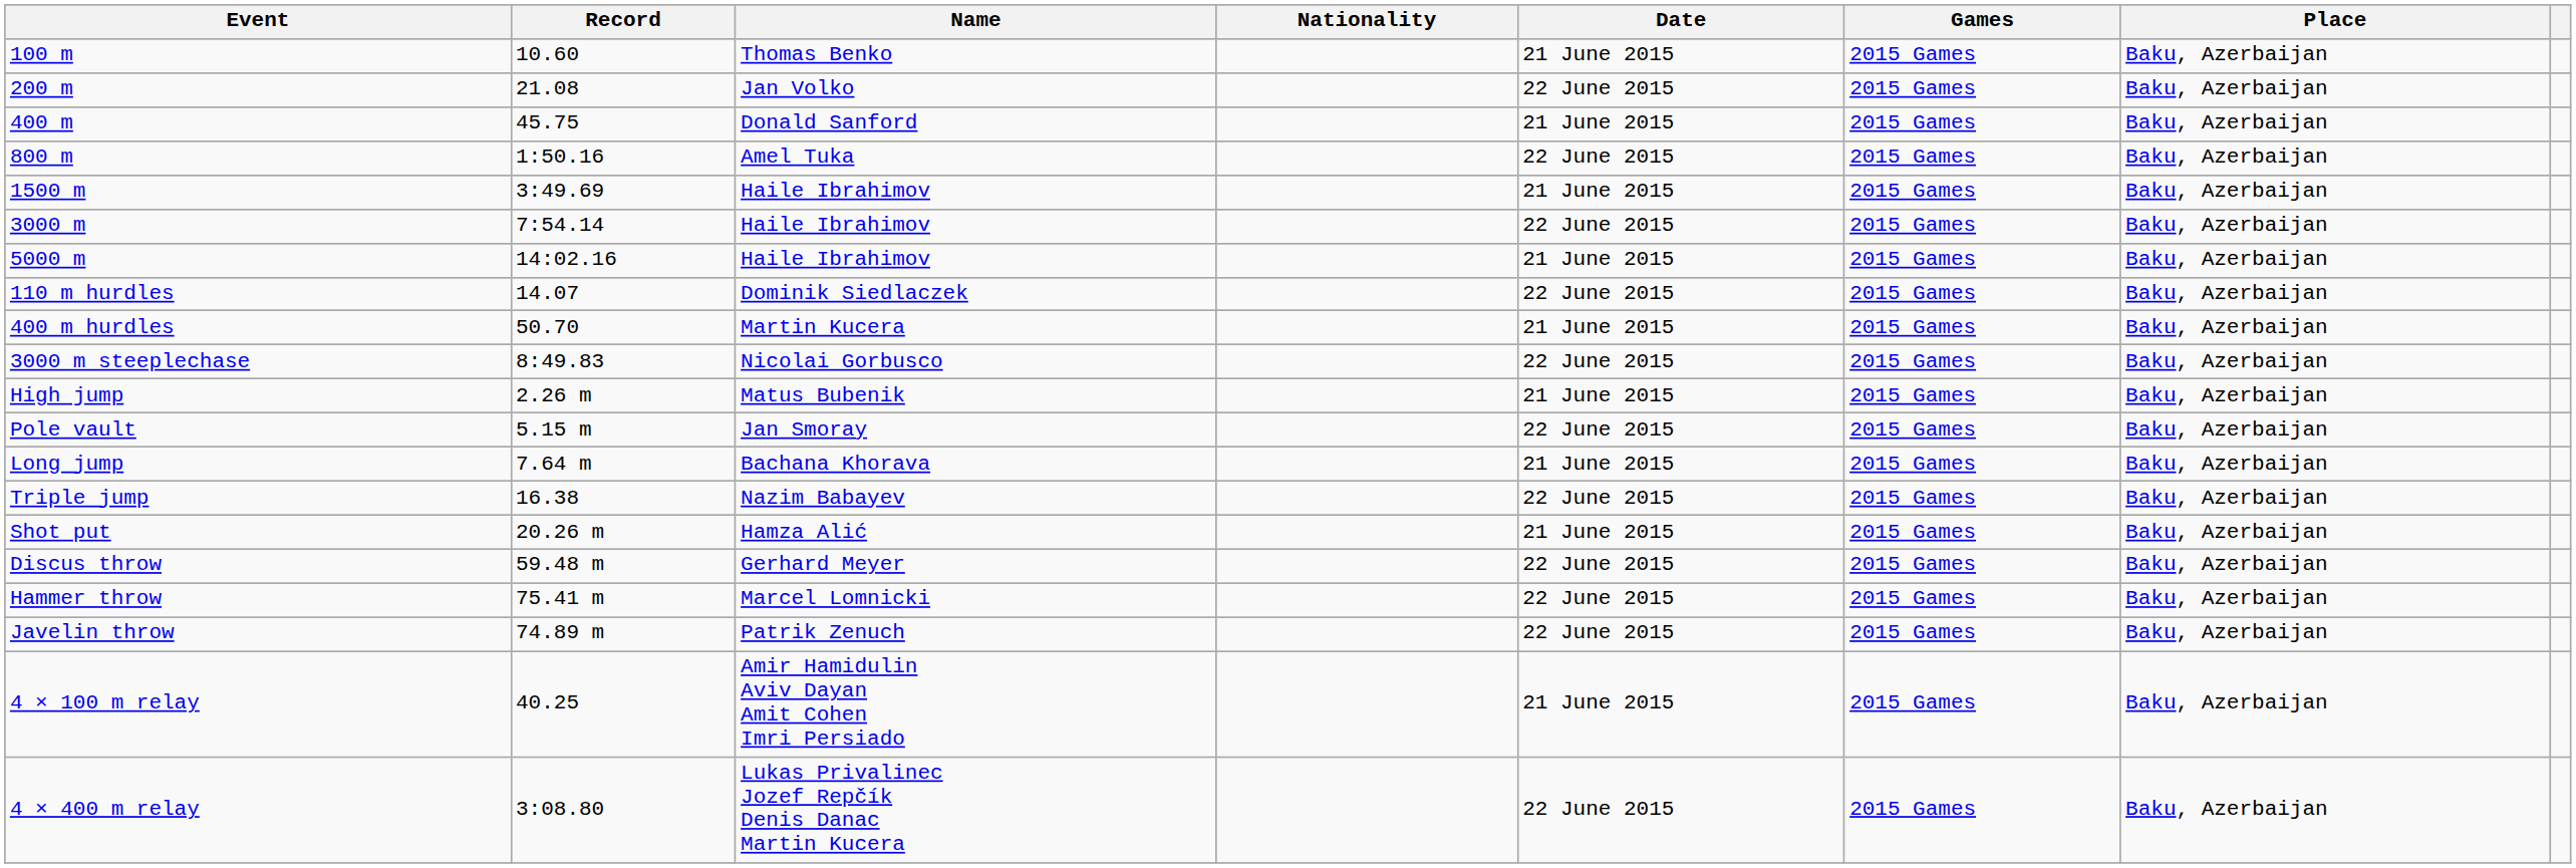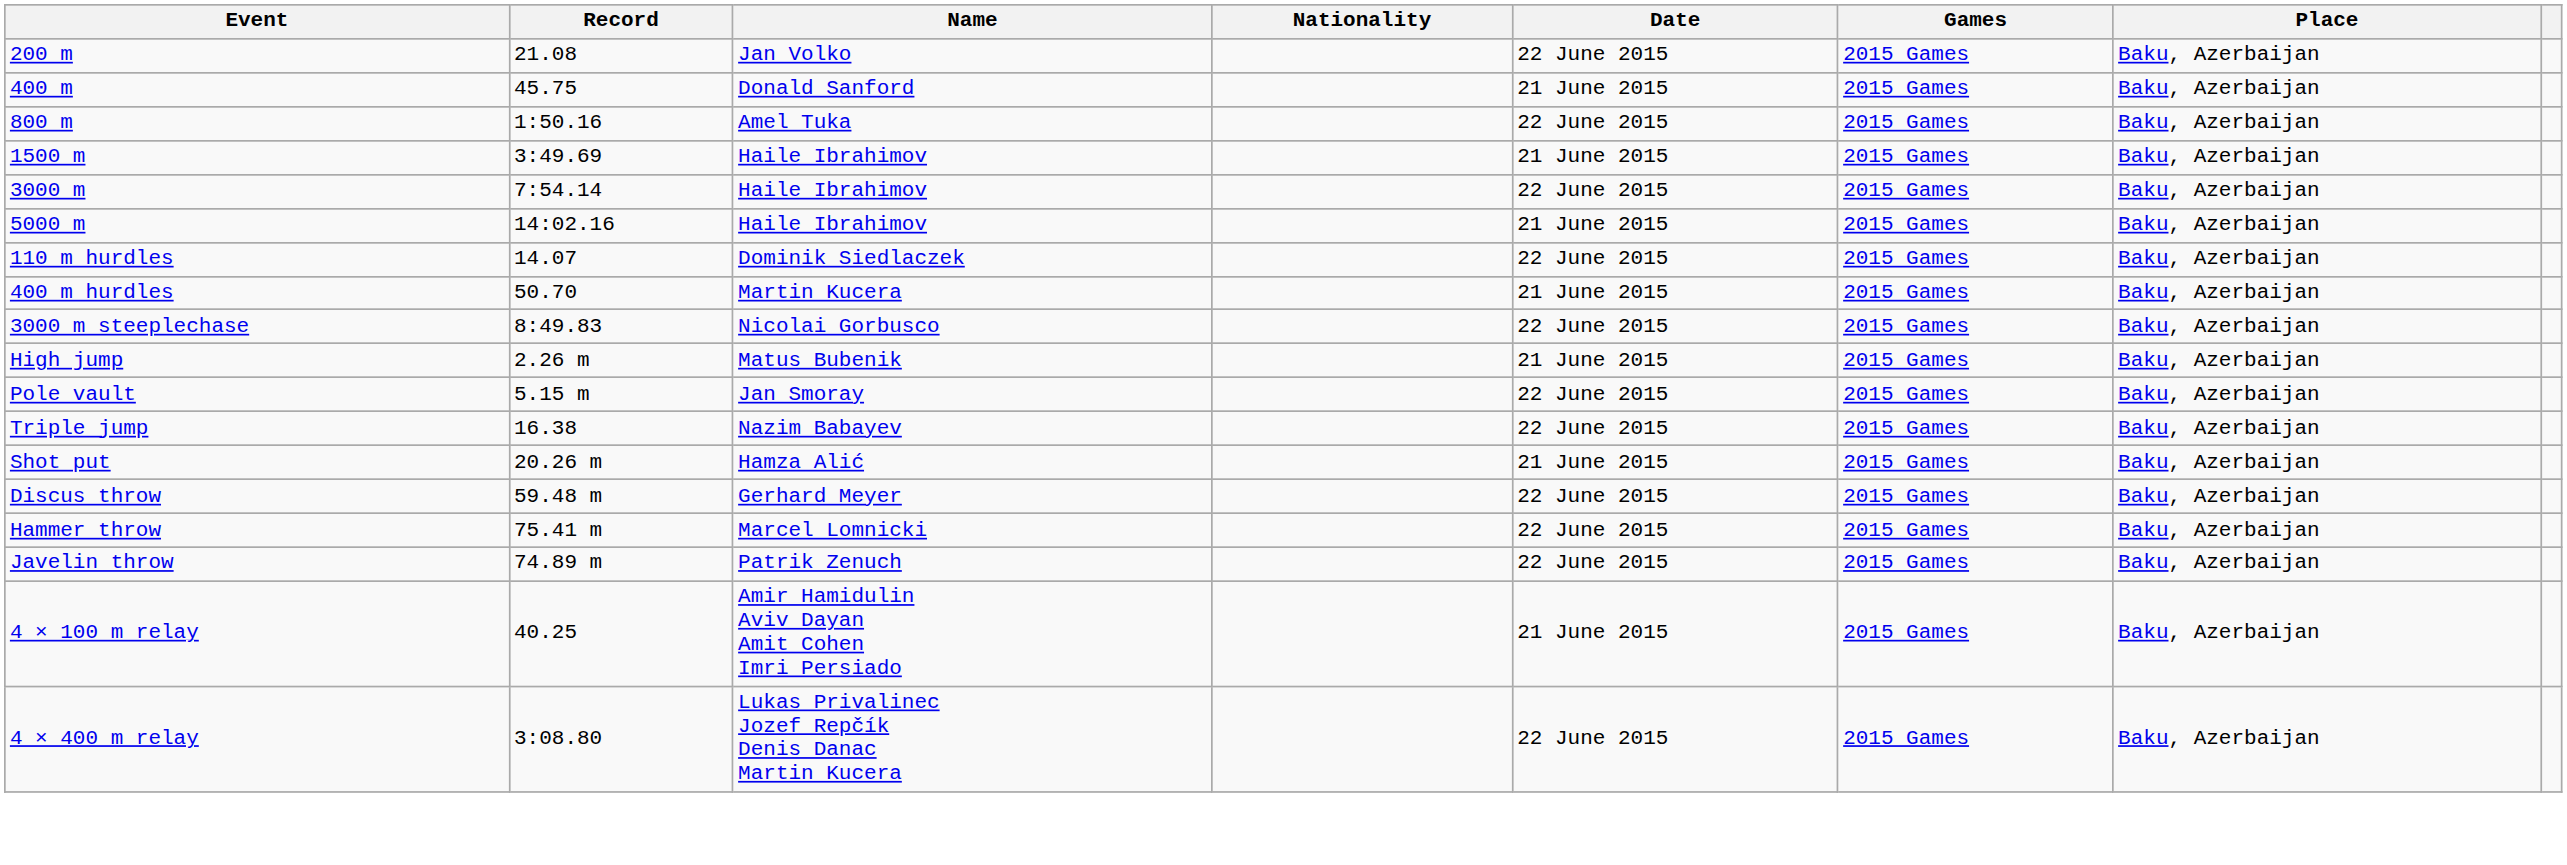 <table class="wikitable" style="font-size:95%; width: 95%;">
 <tr>
 <th>Event</th>
 <th>Record</th>
 <th>Name</th>
 <th>Nationality</th>
 <th>Date</th>
 <th>Games</th>
 <th>Place</th>
 <th></th>
-</tr>
-<tr>
-<td><a href='#'>100 m</a></td>
-<td>10.60 </td>
-<td><a href='#'>Thomas Benko</a></td>
-<td></td>
-<td>21 June 2015</td>
-<td><a href='#'>2015 Games</a></td>
-<td> <a href='#'>Baku</a>, Azerbaijan</td>
-<td></td>
 </tr>
 <tr>
 <td><a href='#'>200 m</a></td>
 <td>21.08 </td>
 <td><a href='#'>Jan Volko</a></td>
 <td></td>
 <td>22 June 2015</td>
 <td><a href='#'>2015 Games</a></td>
 <td> <a href='#'>Baku</a>, Azerbaijan</td>
 <td></td>
 </tr>
 <tr>
 <td><a href='#'>400 m</a></td>
 <td>45.75</td>
 <td><a href='#'>Donald Sanford</a></td>
 <td></td>
 <td>21 June 2015</td>
 <td><a href='#'>2015 Games</a></td>
 <td> <a href='#'>Baku</a>, Azerbaijan</td>
 <td></td>
 </tr>
 <tr>
 <td><a href='#'>800 m</a></td>
 <td>1:50.16</td>
 <td><a href='#'>Amel Tuka</a></td>
 <td></td>
 <td>22 June 2015</td>
 <td><a href='#'>2015 Games</a></td>
 <td> <a href='#'>Baku</a>, Azerbaijan</td>
 <td></td>
 </tr>
 <tr>
 <td><a href='#'>1500 m</a></td>
 <td>3:49.69</td>
 <td><a href='#'>Haile Ibrahimov</a></td>
 <td></td>
 <td>21 June 2015</td>
 <td><a href='#'>2015 Games</a></td>
 <td> <a href='#'>Baku</a>, Azerbaijan</td>
 <td></td>
 </tr>
 <tr>
 <td><a href='#'>3000 m</a></td>
 <td>7:54.14</td>
 <td><a href='#'>Haile Ibrahimov</a></td>
 <td></td>
 <td>22 June 2015</td>
 <td><a href='#'>2015 Games</a></td>
 <td> <a href='#'>Baku</a>, Azerbaijan</td>
 <td></td>
 </tr>
 <tr>
 <td><a href='#'>5000 m</a></td>
 <td>14:02.16</td>
 <td><a href='#'>Haile Ibrahimov</a></td>
 <td></td>
 <td>21 June 2015</td>
 <td><a href='#'>2015 Games</a></td>
 <td> <a href='#'>Baku</a>, Azerbaijan</td>
 <td></td>
 </tr>
 <tr>
 <td><a href='#'>110 m hurdles</a></td>
 <td>14.07 </td>
 <td><a href='#'>Dominik Siedlaczek</a></td>
 <td></td>
 <td>22 June 2015</td>
 <td><a href='#'>2015 Games</a></td>
 <td> <a href='#'>Baku</a>, Azerbaijan</td>
 <td></td>
 </tr>
 <tr>
 <td><a href='#'>400 m hurdles</a></td>
 <td>50.70</td>
 <td><a href='#'>Martin Kucera</a></td>
 <td></td>
 <td>21 June 2015</td>
 <td><a href='#'>2015 Games</a></td>
 <td> <a href='#'>Baku</a>, Azerbaijan</td>
 <td></td>
 </tr>
 <tr>
 <td><a href='#'>3000 m steeplechase</a></td>
 <td>8:49.83</td>
 <td><a href='#'>Nicolai Gorbusco</a></td>
 <td></td>
 <td>22 June 2015</td>
 <td><a href='#'>2015 Games</a></td>
 <td> <a href='#'>Baku</a>, Azerbaijan</td>
 <td></td>
 </tr>
 <tr>
 <td><a href='#'>High jump</a></td>
 <td>2.26 m</td>
 <td><a href='#'>Matus Bubenik</a></td>
 <td></td>
 <td>21 June 2015</td>
 <td><a href='#'>2015 Games</a></td>
 <td> <a href='#'>Baku</a>, Azerbaijan</td>
 <td></td>
 </tr>
 <tr>
 <td><a href='#'>Pole vault</a></td>
 <td>5.15 m</td>
 <td><a href='#'>Jan Smoray</a></td>
 <td></td>
 <td>22 June 2015</td>
 <td><a href='#'>2015 Games</a></td>
 <td> <a href='#'>Baku</a>, Azerbaijan</td>
 <td></td>
 </tr>
 <tr>
-<td><a href='#'>Long jump</a></td>
-<td>7.64 m </td>
-<td><a href='#'>Bachana Khorava</a></td>
-<td></td>
-<td>21 June 2015</td>
-<td><a href='#'>2015 Games</a></td>
-<td> <a href='#'>Baku</a>, Azerbaijan</td>
-<td></td>
-</tr>
-<tr>
 <td><a href='#'>Triple jump</a></td>
 <td>16.38 </td>
 <td><a href='#'>Nazim Babayev</a></td>
 <td></td>
 <td>22 June 2015</td>
 <td><a href='#'>2015 Games</a></td>
 <td> <a href='#'>Baku</a>, Azerbaijan</td>
 <td></td>
 </tr>
 <tr>
 <td><a href='#'>Shot put</a></td>
 <td>20.26 m</td>
 <td><a href='#'>Hamza Alić</a></td>
 <td></td>
 <td>21 June 2015</td>
 <td><a href='#'>2015 Games</a></td>
 <td> <a href='#'>Baku</a>, Azerbaijan</td>
 <td></td>
 </tr>
 <tr>
 <td><a href='#'>Discus throw</a></td>
 <td>59.48 m</td>
 <td><a href='#'>Gerhard Meyer</a></td>
 <td></td>
 <td>22 June 2015</td>
 <td><a href='#'>2015 Games</a></td>
 <td> <a href='#'>Baku</a>, Azerbaijan</td>
 <td></td>
 </tr>
 <tr>
 <td><a href='#'>Hammer throw</a></td>
 <td>75.41 m</td>
 <td><a href='#'>Marcel Lomnicki</a></td>
 <td></td>
 <td>22 June 2015</td>
 <td><a href='#'>2015 Games</a></td>
 <td> <a href='#'>Baku</a>, Azerbaijan</td>
 <td></td>
 </tr>
 <tr>
 <td><a href='#'>Javelin throw</a></td>
 <td>74.89 m</td>
 <td><a href='#'>Patrik Zenuch</a></td>
 <td></td>
 <td>22 June 2015</td>
 <td><a href='#'>2015 Games</a></td>
 <td> <a href='#'>Baku</a>, Azerbaijan</td>
 <td></td>
 </tr>
 <tr>
 <td><a href='#'>4 × 100 m relay</a></td>
 <td>40.25</td>
 <td><a href='#'>Amir Hamidulin</a><br><a href='#'>Aviv Dayan</a><br><a href='#'>Amit Cohen</a><br><a href='#'>Imri Persiado</a></td>
 <td></td>
 <td>21 June 2015</td>
 <td><a href='#'>2015 Games</a></td>
 <td> <a href='#'>Baku</a>, Azerbaijan</td>
 <td></td>
 </tr>
 <tr>
 <td><a href='#'>4 × 400 m relay</a></td>
 <td>3:08.80</td>
 <td><a href='#'>Lukas Privalinec</a><br><a href='#'>Jozef Repčík</a><br><a href='#'>Denis Danac</a><br><a href='#'>Martin Kucera</a></td>
 <td></td>
 <td>22 June 2015</td>
 <td><a href='#'>2015 Games</a></td>
 <td> <a href='#'>Baku</a>, Azerbaijan</td>
 <td></td>
 </tr>
 </table>
